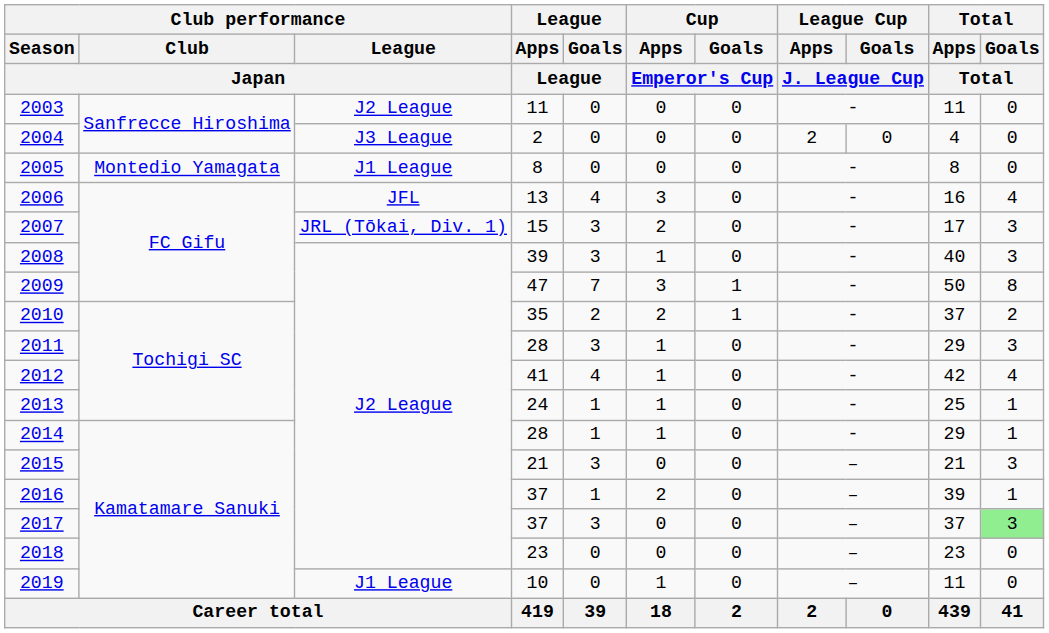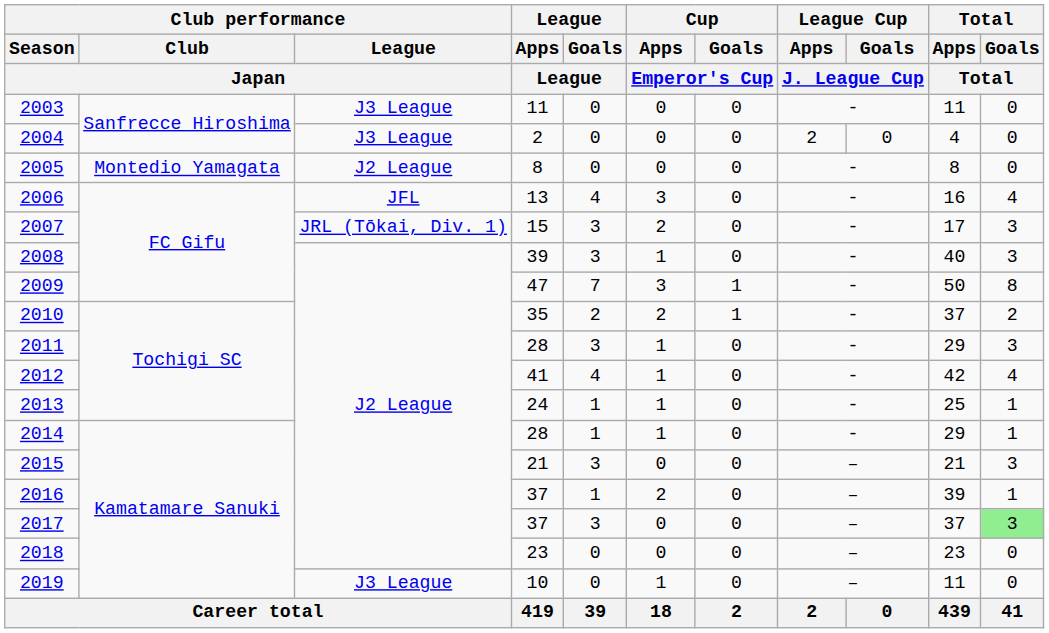 <table class="wikitable" style="text-align:center">
 <tr>
 <th colspan=3>Club performance</th>
 <th colspan=2>League</th>
 <th colspan=2>Cup</th>
 <th colspan=2>League Cup</th>
 <th colspan=2>Total</th>
 </tr>
 <tr>
 <th>Season</th>
 <th>Club</th>
 <th>League</th>
 <th>Apps</th>
 <th>Goals</th>
 <th>Apps</th>
 <th>Goals</th>
 <th>Apps</th>
 <th>Goals</th>
 <th>Apps</th>
 <th>Goals</th>
 </tr>
 <tr>
 <th colspan=3>Japan</th>
 <th colspan=2>League</th>
 <th colspan=2><a href='#'>Emperor's Cup</a></th>
 <th colspan=2><a href='#'>J. League Cup</a></th>
 <th colspan=2>Total</th>
 </tr>
 <tr>
 <td><a href='#'>2003</a></td>
 <td rowspan="2"><a href='#'>Sanfrecce Hiroshima</a></td>
-<td><a href='#'>J2 League</a></td>
+<td rowspan="1"><a href='#'>J3 League</a></td>
 <td>11</td>
 <td>0</td>
 <td>0</td>
 <td>0</td>
 <td colspan="2">-</td>
 <td>11</td>
 <td>0</td>
 </tr>
 <tr>
 <td><a href='#'>2004</a></td>
 <td rowspan="1"><a href='#'>J3 League</a></td>
 <td>2</td>
 <td>0</td>
 <td>0</td>
 <td>0</td>
 <td>2</td>
 <td>0</td>
 <td>4</td>
 <td>0</td>
 </tr>
 <tr>
 <td><a href='#'>2005</a></td>
 <td><a href='#'>Montedio Yamagata</a></td>
-<td><a href='#'>J1 League</a></td>
+<td><a href='#'>J2 League</a></td>
 <td>8</td>
 <td>0</td>
 <td>0</td>
 <td>0</td>
 <td colspan="2">-</td>
 <td>8</td>
 <td>0</td>
 </tr>
 <tr>
 <td><a href='#'>2006</a></td>
 <td rowspan="4"><a href='#'>FC Gifu</a></td>
 <td><a href='#'>JFL</a></td>
 <td>13</td>
 <td>4</td>
 <td>3</td>
 <td>0</td>
 <td colspan="2">-</td>
 <td>16</td>
 <td>4</td>
 </tr>
 <tr>
 <td><a href='#'>2007</a></td>
 <td><a href='#'>JRL (Tōkai, Div. 1)</a></td>
 <td>15</td>
 <td>3</td>
 <td>2</td>
 <td>0</td>
 <td colspan="2">-</td>
 <td>17</td>
 <td>3</td>
 </tr>
 <tr>
 <td><a href='#'>2008</a></td>
 <td rowspan="11"><a href='#'>J2 League</a></td>
 <td>39</td>
 <td>3</td>
 <td>1</td>
 <td>0</td>
 <td colspan="2">-</td>
 <td>40</td>
 <td>3</td>
 </tr>
 <tr>
 <td><a href='#'>2009</a></td>
 <td>47</td>
 <td>7</td>
 <td>3</td>
 <td>1</td>
 <td colspan="2">-</td>
 <td>50</td>
 <td>8</td>
 </tr>
 <tr>
 <td><a href='#'>2010</a></td>
 <td rowspan="4"><a href='#'>Tochigi SC</a></td>
 <td>35</td>
 <td>2</td>
 <td>2</td>
 <td>1</td>
 <td colspan="2">-</td>
 <td>37</td>
 <td>2</td>
 </tr>
 <tr>
 <td><a href='#'>2011</a></td>
 <td>28</td>
 <td>3</td>
 <td>1</td>
 <td>0</td>
 <td colspan="2">-</td>
 <td>29</td>
 <td>3</td>
 </tr>
 <tr>
 <td><a href='#'>2012</a></td>
 <td>41</td>
 <td>4</td>
 <td>1</td>
 <td>0</td>
 <td colspan="2">-</td>
 <td>42</td>
 <td>4</td>
 </tr>
 <tr>
 <td><a href='#'>2013</a></td>
 <td>24</td>
 <td>1</td>
 <td>1</td>
 <td>0</td>
 <td colspan="2">-</td>
 <td>25</td>
 <td>1</td>
 </tr>
 <tr>
 <td><a href='#'>2014</a></td>
 <td rowspan="6"><a href='#'>Kamatamare Sanuki</a></td>
 <td>28</td>
 <td>1</td>
 <td>1</td>
 <td>0</td>
 <td colspan="2">-</td>
 <td>29</td>
 <td>1</td>
 </tr>
 <tr>
 <td><a href='#'>2015</a></td>
 <td>21</td>
 <td>3</td>
 <td>0</td>
 <td>0</td>
 <td colspan="2">–</td>
 <td>21</td>
 <td>3</td>
 </tr>
 <tr>
 <td><a href='#'>2016</a></td>
 <td>37</td>
 <td>1</td>
 <td>2</td>
 <td>0</td>
 <td colspan="2">–</td>
 <td>39</td>
 <td>1</td>
 </tr>
 <tr>
 <td><a href='#'>2017</a></td>
 <td>37</td>
 <td>3</td>
 <td>0</td>
 <td>0</td>
 <td colspan="2">–</td>
 <td>37</td>
 <td style="background: lightgreen;">3</td>
 </tr>
 <tr>
 <td><a href='#'>2018</a></td>
 <td>23</td>
 <td>0</td>
 <td>0</td>
 <td>0</td>
 <td colspan="2">–</td>
 <td>23</td>
 <td>0</td>
 </tr>
 <tr>
 <td><a href='#'>2019</a></td>
-<td><a href='#'>J1 League</a></td>
+<td rowspan="1"><a href='#'>J3 League</a></td>
 <td>10</td>
 <td>0</td>
 <td>1</td>
 <td>0</td>
 <td colspan="2">–</td>
 <td>11</td>
 <td>0</td>
 </tr>
 <tr>
 <th colspan=3>Career total</th>
 <th>419</th>
 <th>39</th>
 <th>18</th>
 <th>2</th>
 <th>2</th>
 <th>0</th>
 <th>439</th>
 <th>41</th>
 </tr>
 </table>
